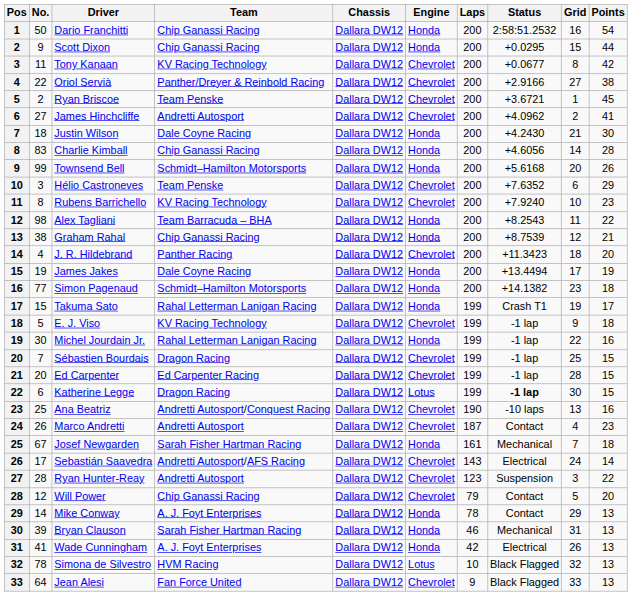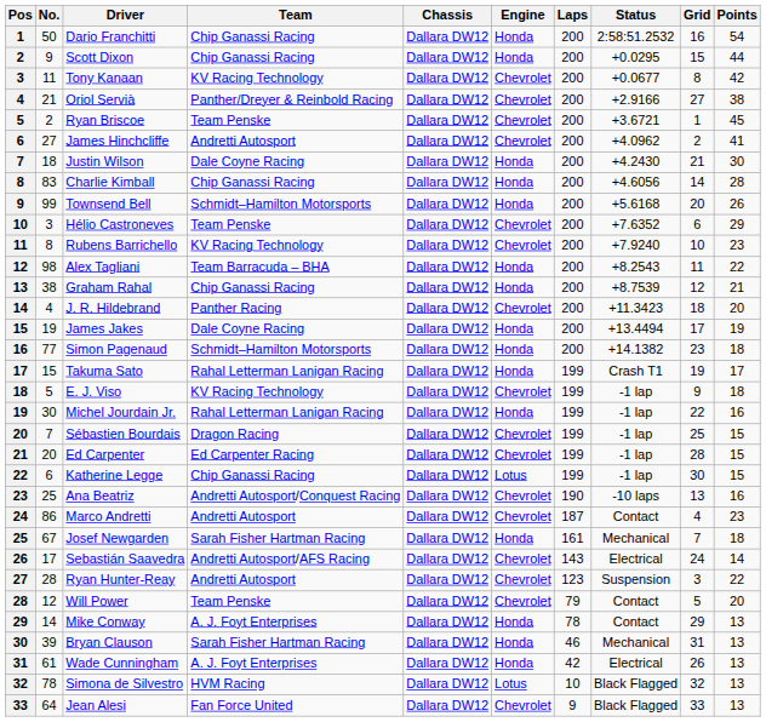 <table class="wikitable">
 <tr>
 <th>Pos</th>
 <th>No.</th>
 <th>Driver</th>
 <th>Team</th>
 <th>Chassis</th>
 <th>Engine</th>
 <th>Laps</th>
 <th>Status</th>
 <th>Grid</th>
 <th>Points</th>
 </tr>
 <tr>
 <th>1</th>
 <td align=center>50</td>
 <td> <a href='#'>Dario Franchitti</a> <strong></strong></td>
 <td><a href='#'>Chip Ganassi Racing</a></td>
 <td><a href='#'>Dallara DW12</a></td>
 <td><a href='#'>Honda</a></td>
 <td align=center>200</td>
 <td align=center>2:58:51.2532</td>
 <td align=center>16</td>
 <td align=center>54</td>
 </tr>
 <tr>
 <th>2</th>
 <td align=center>9</td>
 <td> <a href='#'>Scott Dixon</a> <strong></strong></td>
 <td><a href='#'>Chip Ganassi Racing</a></td>
 <td><a href='#'>Dallara DW12</a></td>
 <td><a href='#'>Honda</a></td>
 <td align=center>200</td>
 <td align=center>+0.0295</td>
 <td align=center>15</td>
 <td align=center>44</td>
 </tr>
 <tr>
 <th>3</th>
 <td align=center>11</td>
 <td> <a href='#'>Tony Kanaan</a></td>
 <td><a href='#'>KV Racing Technology</a></td>
 <td><a href='#'>Dallara DW12</a></td>
 <td><a href='#'>Chevrolet</a></td>
 <td align=center>200</td>
 <td align=center>+0.0677</td>
 <td align=center>8</td>
 <td align=center>42</td>
 </tr>
 <tr>
 <th>4</th>
-<td align=center>22</td>
+<td align=center>21</td>
 <td> <a href='#'>Oriol Servià</a></td>
 <td><a href='#'>Panther/Dreyer & Reinbold Racing</a></td>
 <td><a href='#'>Dallara DW12</a></td>
 <td><a href='#'>Chevrolet</a></td>
 <td align=center>200</td>
 <td align=center>+2.9166</td>
 <td align=center>27</td>
 <td align=center>38</td>
 </tr>
 <tr>
 <th>5</th>
 <td align=center>2</td>
 <td> <a href='#'>Ryan Briscoe</a></td>
 <td><a href='#'>Team Penske</a></td>
 <td><a href='#'>Dallara DW12</a></td>
 <td><a href='#'>Chevrolet</a></td>
 <td align=center>200</td>
 <td align=center>+3.6721</td>
 <td align=center>1</td>
 <td align=center>45</td>
 </tr>
 <tr>
 <th>6</th>
 <td align=center>27</td>
 <td> <a href='#'>James Hinchcliffe</a></td>
 <td><a href='#'>Andretti Autosport</a></td>
 <td><a href='#'>Dallara DW12</a></td>
 <td><a href='#'>Chevrolet</a></td>
 <td align=center>200</td>
 <td align=center>+4.0962</td>
 <td align=center>2</td>
 <td align=center>41</td>
 </tr>
 <tr>
 <th>7</th>
 <td align=center>18</td>
 <td> <a href='#'>Justin Wilson</a></td>
 <td><a href='#'>Dale Coyne Racing</a></td>
 <td><a href='#'>Dallara DW12</a></td>
 <td><a href='#'>Honda</a></td>
 <td align=center>200</td>
 <td align=center>+4.2430</td>
 <td align=center>21</td>
 <td align=center>30</td>
 </tr>
 <tr>
 <th>8</th>
 <td align=center>83</td>
 <td> <a href='#'>Charlie Kimball</a></td>
 <td><a href='#'>Chip Ganassi Racing</a></td>
 <td><a href='#'>Dallara DW12</a></td>
 <td><a href='#'>Honda</a></td>
 <td align=center>200</td>
 <td align=center>+4.6056</td>
 <td align=center>14</td>
 <td align=center>28</td>
 </tr>
 <tr>
 <th>9</th>
 <td align=center>99</td>
 <td> <a href='#'>Townsend Bell</a></td>
 <td><a href='#'>Schmidt–Hamilton Motorsports</a></td>
 <td><a href='#'>Dallara DW12</a></td>
 <td><a href='#'>Honda</a></td>
 <td align=center>200</td>
 <td align=center>+5.6168</td>
 <td align=center>20</td>
 <td align=center>26</td>
 </tr>
 <tr>
 <th>10</th>
 <td align=center>3</td>
 <td> <a href='#'>Hélio Castroneves</a> <strong></strong></td>
 <td><a href='#'>Team Penske</a></td>
 <td><a href='#'>Dallara DW12</a></td>
 <td><a href='#'>Chevrolet</a></td>
 <td align=center>200</td>
 <td align=center>+7.6352</td>
 <td align=center>6</td>
 <td align=center>29</td>
 </tr>
 <tr>
 <th>11</th>
 <td align=center>8</td>
 <td> <a href='#'>Rubens Barrichello</a> <strong></strong></td>
 <td><a href='#'>KV Racing Technology</a></td>
 <td><a href='#'>Dallara DW12</a></td>
 <td><a href='#'>Chevrolet</a></td>
 <td align=center>200</td>
 <td align=center>+7.9240</td>
 <td align=center>10</td>
 <td align=center>23</td>
 </tr>
 <tr>
 <th>12</th>
 <td align=center>98</td>
 <td> <a href='#'>Alex Tagliani</a></td>
 <td><a href='#'>Team Barracuda – BHA</a></td>
 <td><a href='#'>Dallara DW12</a></td>
 <td><a href='#'>Honda</a></td>
 <td align=center>200</td>
 <td align=center>+8.2543</td>
 <td align=center>11</td>
 <td align=center>22</td>
 </tr>
 <tr>
 <th>13</th>
 <td align=center>38</td>
 <td> <a href='#'>Graham Rahal</a></td>
 <td><a href='#'>Chip Ganassi Racing</a></td>
 <td><a href='#'>Dallara DW12</a></td>
 <td><a href='#'>Honda</a></td>
 <td align=center>200</td>
 <td align=center>+8.7539</td>
 <td align=center>12</td>
 <td align=center>21</td>
 </tr>
 <tr>
 <th>14</th>
 <td align=center>4</td>
 <td> <a href='#'>J. R. Hildebrand</a></td>
 <td><a href='#'>Panther Racing</a></td>
 <td><a href='#'>Dallara DW12</a></td>
 <td><a href='#'>Chevrolet</a></td>
 <td align=center>200</td>
 <td align=center>+11.3423</td>
 <td align=center>18</td>
 <td align=center>20</td>
 </tr>
 <tr>
 <th>15</th>
 <td align=center>19</td>
 <td> <a href='#'>James Jakes</a> <strong></strong></td>
 <td><a href='#'>Dale Coyne Racing</a></td>
 <td><a href='#'>Dallara DW12</a></td>
 <td><a href='#'>Honda</a></td>
 <td align=center>200</td>
 <td align=center>+13.4494</td>
 <td align=center>17</td>
 <td align=center>19</td>
 </tr>
 <tr>
 <th>16</th>
 <td align=center>77</td>
 <td> <a href='#'>Simon Pagenaud</a> <strong></strong></td>
 <td><a href='#'>Schmidt–Hamilton Motorsports</a></td>
 <td><a href='#'>Dallara DW12</a></td>
 <td><a href='#'>Honda</a></td>
 <td align=center>200</td>
 <td align=center>+14.1382</td>
 <td align=center>23</td>
 <td align=center>18</td>
 </tr>
 <tr>
 <th>17</th>
 <td align=center>15</td>
 <td> <a href='#'>Takuma Sato</a></td>
 <td><a href='#'>Rahal Letterman Lanigan Racing</a></td>
 <td><a href='#'>Dallara DW12</a></td>
 <td><a href='#'>Honda</a></td>
 <td align=center>199</td>
 <td align=center>Crash T1</td>
 <td align=center>19</td>
 <td align=center>17</td>
 </tr>
 <tr>
 <th>18</th>
 <td align=center>5</td>
 <td> <a href='#'>E. J. Viso</a></td>
 <td><a href='#'>KV Racing Technology</a></td>
 <td><a href='#'>Dallara DW12</a></td>
 <td><a href='#'>Chevrolet</a></td>
 <td align=center>199</td>
 <td align=center>-1 lap</td>
 <td align=center>9</td>
 <td align=center>18</td>
 </tr>
 <tr>
 <th>19</th>
 <td align=center>30</td>
 <td> <a href='#'>Michel Jourdain Jr.</a></td>
 <td><a href='#'>Rahal Letterman Lanigan Racing</a></td>
 <td><a href='#'>Dallara DW12</a></td>
 <td><a href='#'>Honda</a></td>
 <td align=center>199</td>
 <td align=center>-1 lap</td>
 <td align=center>22</td>
 <td align=center>16</td>
 </tr>
 <tr>
 <th>20</th>
 <td align=center>7</td>
 <td> <a href='#'>Sébastien Bourdais</a></td>
 <td><a href='#'>Dragon Racing</a></td>
 <td><a href='#'>Dallara DW12</a></td>
 <td><a href='#'>Chevrolet</a></td>
 <td align=center>199</td>
 <td align=center>-1 lap</td>
 <td align=center>25</td>
 <td align=center>15</td>
 </tr>
 <tr>
 <th>21</th>
 <td align=center>20</td>
 <td> <a href='#'>Ed Carpenter</a></td>
 <td><a href='#'>Ed Carpenter Racing</a></td>
 <td><a href='#'>Dallara DW12</a></td>
 <td><a href='#'>Chevrolet</a></td>
 <td align=center>199</td>
 <td align=center>-1 lap</td>
 <td align=center>28</td>
 <td align=center>15</td>
 </tr>
 <tr>
 <th>22</th>
 <td align=center>6</td>
 <td> <a href='#'>Katherine Legge</a> <strong></strong></td>
-<td><a href='#'>Dragon Racing</a></td>
+<td><a href='#'>Chip Ganassi Racing</a></td>
 <td><a href='#'>Dallara DW12</a></td>
 <td><a href='#'>Lotus</a></td>
 <td align=center>199</td>
-<td align=center><strong>-1 lap</strong></td>
+<td align=center>-1 lap</td>
 <td align=center>30</td>
 <td align=center>15</td>
 </tr>
 <tr>
 <th>23</th>
 <td align=center>25</td>
 <td> <a href='#'>Ana Beatriz</a></td>
 <td><a href='#'>Andretti Autosport</a>/<a href='#'>Conquest Racing</a></td>
 <td><a href='#'>Dallara DW12</a></td>
 <td><a href='#'>Chevrolet</a></td>
 <td align=center>190</td>
 <td align=center>-10 laps</td>
 <td align=center>13</td>
 <td align=center>16</td>
 </tr>
 <tr>
 <th>24</th>
-<td align=center>26</td>
+<td align=center>86</td>
 <td> <a href='#'>Marco Andretti</a></td>
 <td><a href='#'>Andretti Autosport</a></td>
 <td><a href='#'>Dallara DW12</a></td>
 <td><a href='#'>Chevrolet</a></td>
 <td align=center>187</td>
 <td align=center>Contact</td>
 <td align=center>4</td>
 <td align=center>23</td>
 </tr>
 <tr>
 <th>25</th>
 <td align=center>67</td>
 <td> <a href='#'>Josef Newgarden</a> <strong></strong></td>
 <td><a href='#'>Sarah Fisher Hartman Racing</a></td>
 <td><a href='#'>Dallara DW12</a></td>
 <td><a href='#'>Honda</a></td>
 <td align=center>161</td>
 <td align=center>Mechanical</td>
 <td align=center>7</td>
 <td align=center>18</td>
 </tr>
 <tr>
 <th>26</th>
 <td align=center>17</td>
 <td> <a href='#'>Sebastián Saavedra</a></td>
 <td><a href='#'>Andretti Autosport</a>/<a href='#'>AFS Racing</a></td>
 <td><a href='#'>Dallara DW12</a></td>
 <td><a href='#'>Chevrolet</a></td>
 <td align=center>143</td>
 <td align=center>Electrical</td>
 <td align=center>24</td>
 <td align=center>14</td>
 </tr>
 <tr>
 <th>27</th>
 <td align=center>28</td>
 <td> <a href='#'>Ryan Hunter-Reay</a></td>
 <td><a href='#'>Andretti Autosport</a></td>
 <td><a href='#'>Dallara DW12</a></td>
 <td><a href='#'>Chevrolet</a></td>
 <td align=center>123</td>
 <td align=center>Suspension</td>
 <td align=center>3</td>
 <td align=center>22</td>
 </tr>
 <tr>
 <th>28</th>
 <td align=center>12</td>
 <td> <a href='#'>Will Power</a></td>
-<td><a href='#'>Chip Ganassi Racing</a></td>
+<td><a href='#'>Team Penske</a></td>
 <td><a href='#'>Dallara DW12</a></td>
 <td><a href='#'>Chevrolet</a></td>
 <td align=center>79</td>
 <td align=center>Contact</td>
 <td align=center>5</td>
 <td align=center>20</td>
 </tr>
 <tr>
 <th>29</th>
 <td align=center>14</td>
 <td> <a href='#'>Mike Conway</a></td>
 <td><a href='#'>A. J. Foyt Enterprises</a></td>
 <td><a href='#'>Dallara DW12</a></td>
 <td><a href='#'>Honda</a></td>
 <td align=center>78</td>
 <td align=center>Contact</td>
 <td align=center>29</td>
 <td align=center>13</td>
 </tr>
 <tr>
 <th>30</th>
 <td align=center>39</td>
 <td> <a href='#'>Bryan Clauson</a> <strong></strong></td>
 <td><a href='#'>Sarah Fisher Hartman Racing</a></td>
 <td><a href='#'>Dallara DW12</a></td>
 <td><a href='#'>Honda</a></td>
 <td align=center>46</td>
 <td align=center>Mechanical</td>
 <td align=center>31</td>
 <td align=center>13</td>
 </tr>
 <tr>
 <th>31</th>
-<td align=center>41</td>
+<td align=center>61</td>
 <td> <a href='#'>Wade Cunningham</a> <strong></strong></td>
 <td><a href='#'>A. J. Foyt Enterprises</a></td>
 <td><a href='#'>Dallara DW12</a></td>
 <td><a href='#'>Honda</a></td>
 <td align=center>42</td>
 <td align=center>Electrical</td>
 <td align=center>26</td>
 <td align=center>13</td>
 </tr>
 <tr>
 <th>32</th>
 <td align=center>78</td>
 <td> <a href='#'>Simona de Silvestro</a></td>
 <td><a href='#'>HVM Racing</a></td>
 <td><a href='#'>Dallara DW12</a></td>
 <td><a href='#'>Lotus</a></td>
 <td align=center>10</td>
 <td align=center>Black Flagged</td>
 <td align=center>32</td>
 <td align=center>13</td>
 </tr>
 <tr>
 <th>33</th>
 <td align=center>64</td>
 <td> <a href='#'>Jean Alesi</a> <strong></strong></td>
 <td><a href='#'>Fan Force United</a></td>
 <td><a href='#'>Dallara DW12</a></td>
 <td><a href='#'>Chevrolet</a></td>
 <td align=center>9</td>
 <td align=center>Black Flagged</td>
 <td align=center>33</td>
 <td align=center>13</td>
 </tr>
 </table>
